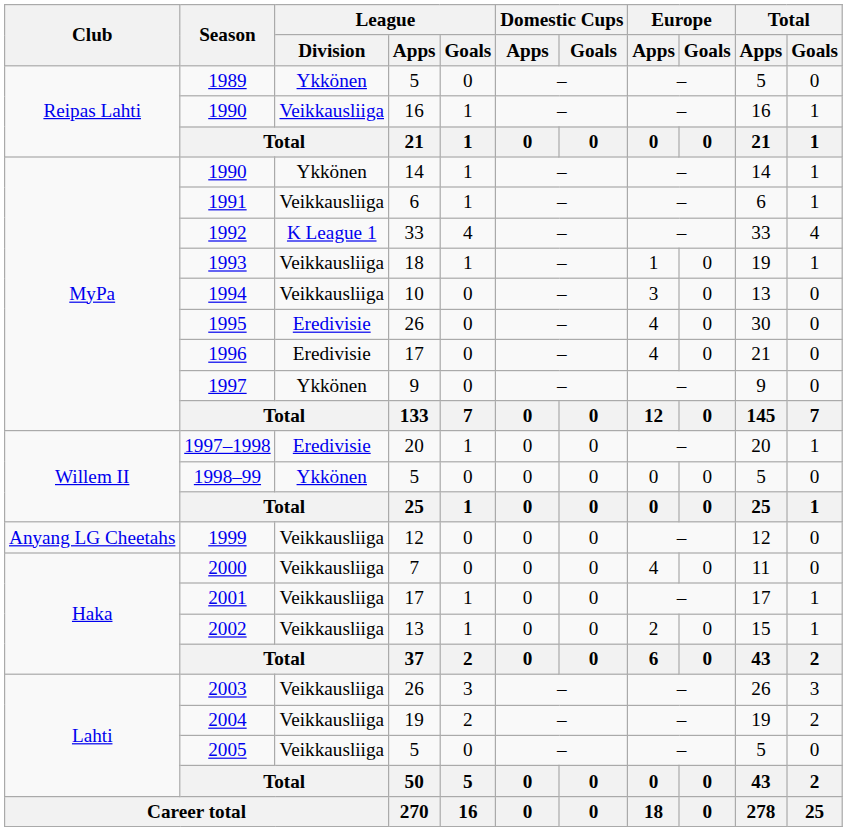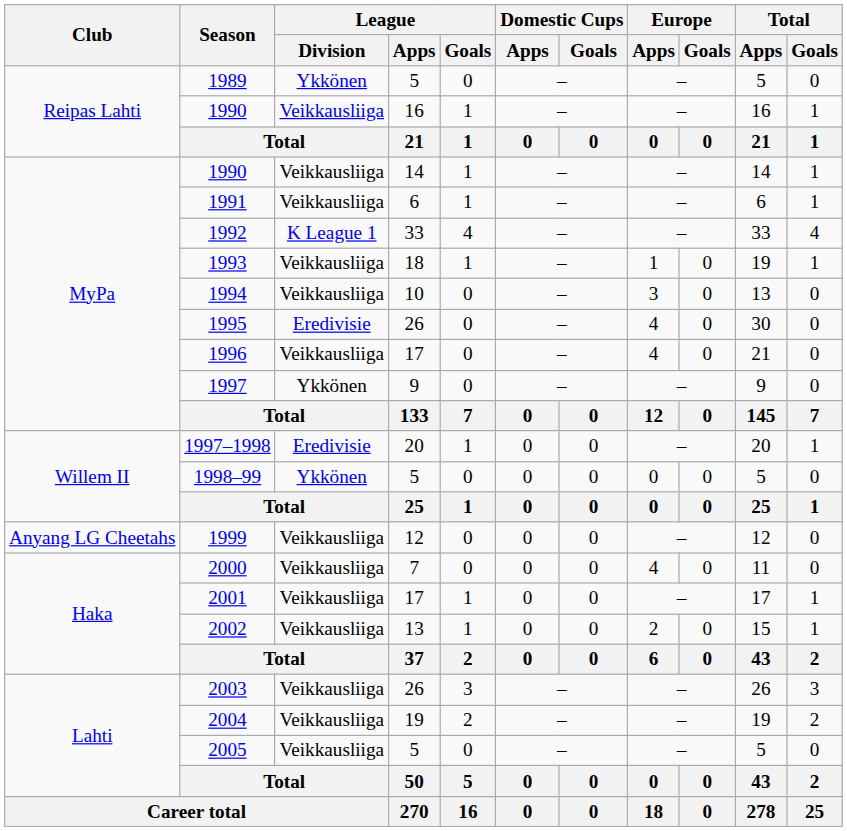 <table class="wikitable" style="text-align:center">
 <tr>
 <th rowspan="2">Club</th>
 <th rowspan="2">Season</th>
 <th colspan="3">League</th>
 <th colspan="2">Domestic Cups</th>
 <th colspan="2">Europe</th>
 <th colspan="2">Total</th>
 </tr>
 <tr>
 <th>Division</th>
 <th>Apps</th>
 <th>Goals</th>
 <th>Apps</th>
 <th>Goals</th>
 <th>Apps</th>
 <th>Goals</th>
 <th>Apps</th>
 <th>Goals</th>
 </tr>
 <tr>
 <td rowspan="3"><a href='#'>Reipas Lahti</a></td>
 <td><a href='#'>1989</a></td>
 <td><a href='#'>Ykkönen</a></td>
 <td>5</td>
 <td>0</td>
 <td colspan="2">–</td>
 <td colspan="2">–</td>
 <td>5</td>
 <td>0</td>
 </tr>
 <tr>
 <td><a href='#'>1990</a></td>
 <td><a href='#'>Veikkausliiga</a></td>
 <td>16</td>
 <td>1</td>
 <td colspan="2">–</td>
 <td colspan="2">–</td>
 <td>16</td>
 <td>1</td>
 </tr>
 <tr>
 <th colspan="2">Total</th>
 <th>21</th>
 <th>1</th>
 <th>0</th>
 <th>0</th>
 <th>0</th>
 <th>0</th>
 <th>21</th>
 <th>1</th>
 </tr>
 <tr>
 <td rowspan="9"><a href='#'>MyPa</a></td>
 <td><a href='#'>1990</a></td>
-<td>Ykkönen</td>
+<td>Veikkausliiga</td>
 <td>14</td>
 <td>1</td>
 <td colspan="2">–</td>
 <td colspan="2">–</td>
 <td>14</td>
 <td>1</td>
 </tr>
 <tr>
 <td><a href='#'>1991</a></td>
 <td>Veikkausliiga</td>
 <td>6</td>
 <td>1</td>
 <td colspan="2">–</td>
 <td colspan="2">–</td>
 <td>6</td>
 <td>1</td>
 </tr>
 <tr>
 <td><a href='#'>1992</a></td>
 <td><a href='#'>K League 1</a></td>
 <td>33</td>
 <td>4</td>
 <td colspan="2">–</td>
 <td colspan="2">–</td>
 <td>33</td>
 <td>4</td>
 </tr>
 <tr>
 <td><a href='#'>1993</a></td>
 <td>Veikkausliiga</td>
 <td>18</td>
 <td>1</td>
 <td colspan="2">–</td>
 <td>1</td>
 <td>0</td>
 <td>19</td>
 <td>1</td>
 </tr>
 <tr>
 <td><a href='#'>1994</a></td>
 <td>Veikkausliiga</td>
 <td>10</td>
 <td>0</td>
 <td colspan="2">–</td>
 <td>3</td>
 <td>0</td>
 <td>13</td>
 <td>0</td>
 </tr>
 <tr>
 <td><a href='#'>1995</a></td>
 <td><a href='#'>Eredivisie</a></td>
 <td>26</td>
 <td>0</td>
 <td colspan="2">–</td>
 <td>4</td>
 <td>0</td>
 <td>30</td>
 <td>0</td>
 </tr>
 <tr>
 <td><a href='#'>1996</a></td>
-<td>Eredivisie</td>
+<td>Veikkausliiga</td>
 <td>17</td>
 <td>0</td>
 <td colspan="2">–</td>
 <td>4</td>
 <td>0</td>
 <td>21</td>
 <td>0</td>
 </tr>
 <tr>
 <td><a href='#'>1997</a></td>
 <td>Ykkönen</td>
 <td>9</td>
 <td>0</td>
 <td colspan="2">–</td>
 <td colspan="2">–</td>
 <td>9</td>
 <td>0</td>
 </tr>
 <tr>
 <th colspan="2">Total</th>
 <th>133</th>
 <th>7</th>
 <th>0</th>
 <th>0</th>
 <th>12</th>
 <th>0</th>
 <th>145</th>
 <th>7</th>
 </tr>
 <tr>
 <td rowspan="3"><a href='#'>Willem II</a></td>
 <td><a href='#'>1997–1998</a></td>
 <td><a href='#'>Eredivisie</a></td>
 <td>20</td>
 <td>1</td>
 <td>0</td>
 <td>0</td>
 <td colspan="2">–</td>
 <td>20</td>
 <td>1</td>
 </tr>
 <tr>
 <td><a href='#'>1998–99</a></td>
 <td><a href='#'>Ykkönen</a></td>
 <td>5</td>
 <td>0</td>
 <td>0</td>
 <td>0</td>
 <td>0</td>
 <td>0</td>
 <td>5</td>
 <td>0</td>
 </tr>
 <tr>
 <th colspan="2">Total</th>
 <th>25</th>
 <th>1</th>
 <th>0</th>
 <th>0</th>
 <th>0</th>
 <th>0</th>
 <th>25</th>
 <th>1</th>
 </tr>
 <tr>
 <td><a href='#'>Anyang LG Cheetahs</a></td>
 <td><a href='#'>1999</a></td>
 <td>Veikkausliiga</td>
 <td>12</td>
 <td>0</td>
 <td>0</td>
 <td>0</td>
 <td colspan="2">–</td>
 <td>12</td>
 <td>0</td>
 </tr>
 <tr>
 <td rowspan="4"><a href='#'>Haka</a></td>
 <td><a href='#'>2000</a></td>
 <td>Veikkausliiga</td>
 <td>7</td>
 <td>0</td>
 <td>0</td>
 <td>0</td>
 <td>4</td>
 <td>0</td>
 <td>11</td>
 <td>0</td>
 </tr>
 <tr>
 <td><a href='#'>2001</a></td>
 <td>Veikkausliiga</td>
 <td>17</td>
 <td>1</td>
 <td>0</td>
 <td>0</td>
 <td colspan="2">–</td>
 <td>17</td>
 <td>1</td>
 </tr>
 <tr>
 <td><a href='#'>2002</a></td>
 <td>Veikkausliiga</td>
 <td>13</td>
 <td>1</td>
 <td>0</td>
 <td>0</td>
 <td>2</td>
 <td>0</td>
 <td>15</td>
 <td>1</td>
 </tr>
 <tr>
 <th colspan="2">Total</th>
 <th>37</th>
 <th>2</th>
 <th>0</th>
 <th>0</th>
 <th>6</th>
 <th>0</th>
 <th>43</th>
 <th>2</th>
 </tr>
 <tr>
 <td rowspan="4"><a href='#'>Lahti</a></td>
 <td><a href='#'>2003</a></td>
 <td>Veikkausliiga</td>
 <td>26</td>
 <td>3</td>
 <td colspan="2">–</td>
 <td colspan="2">–</td>
 <td>26</td>
 <td>3</td>
 </tr>
 <tr>
 <td><a href='#'>2004</a></td>
 <td>Veikkausliiga</td>
 <td>19</td>
 <td>2</td>
 <td colspan="2">–</td>
 <td colspan="2">–</td>
 <td>19</td>
 <td>2</td>
 </tr>
 <tr>
 <td><a href='#'>2005</a></td>
 <td>Veikkausliiga</td>
 <td>5</td>
 <td>0</td>
 <td colspan="2">–</td>
 <td colspan="2">–</td>
 <td>5</td>
 <td>0</td>
 </tr>
 <tr>
 <th colspan="2">Total</th>
 <th>50</th>
 <th>5</th>
 <th>0</th>
 <th>0</th>
 <th>0</th>
 <th>0</th>
 <th>43</th>
 <th>2</th>
 </tr>
 <tr>
 <th colspan="3">Career total</th>
 <th>270</th>
 <th>16</th>
 <th>0</th>
 <th>0</th>
 <th>18</th>
 <th>0</th>
 <th>278</th>
 <th>25</th>
 </tr>
 </table>
